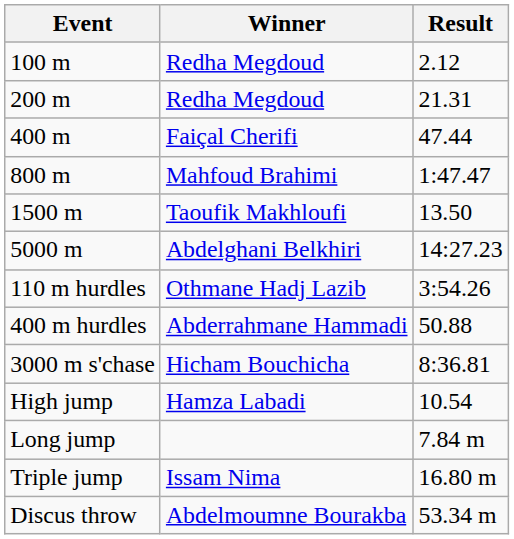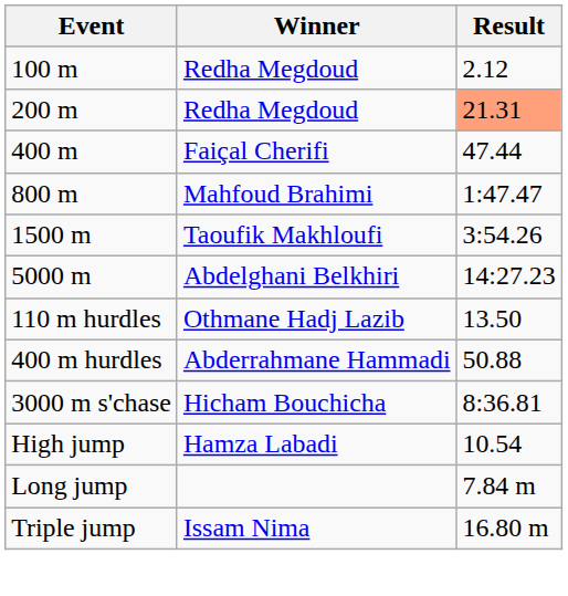 <table class="wikitable">
 <tr>
 <th>Event</th>
 <th>Winner</th>
 <th>Result</th>
 </tr>
 <tr>
 <td>100 m</td>
 <td><a href='#'>Redha Megdoud</a></td>
 <td>2.12</td>
 </tr>
 <tr>
 <td>200 m</td>
 <td><a href='#'>Redha Megdoud</a></td>
-<td>21.31</td>
+<td style="background: lightsalmon;">21.31</td>
 </tr>
 <tr>
 <td>400 m</td>
 <td><a href='#'>Faiçal Cherifi</a></td>
 <td>47.44</td>
 </tr>
 <tr>
 <td>800 m</td>
 <td><a href='#'>Mahfoud Brahimi</a></td>
 <td>1:47.47</td>
 </tr>
 <tr>
 <td>1500 m</td>
 <td><a href='#'>Taoufik Makhloufi</a></td>
-<td>13.50</td>
+<td>3:54.26</td>
 </tr>
 <tr>
 <td>5000 m</td>
 <td><a href='#'>Abdelghani Belkhiri</a></td>
 <td>14:27.23</td>
 </tr>
 <tr>
 <td>110 m hurdles</td>
 <td><a href='#'>Othmane Hadj Lazib</a></td>
-<td>3:54.26</td>
+<td>13.50</td>
 </tr>
 <tr>
 <td>400 m hurdles</td>
 <td><a href='#'>Abderrahmane Hammadi</a></td>
 <td>50.88</td>
 </tr>
 <tr>
 <td>3000 m s'chase</td>
 <td><a href='#'>Hicham Bouchicha</a></td>
 <td>8:36.81</td>
 </tr>
 <tr>
 <td>High jump</td>
 <td><a href='#'>Hamza Labadi</a></td>
 <td>10.54</td>
 </tr>
 <tr>
 <td>Long jump</td>
 <td></td>
 <td>7.84 m </td>
 </tr>
 <tr>
 <td>Triple jump</td>
 <td><a href='#'>Issam Nima</a></td>
 <td>16.80 m</td>
 </tr>
-<tr>
-<td>Discus throw</td>
-<td><a href='#'>Abdelmoumne Bourakba</a></td>
-<td>53.34 m</td>
-</tr>
 </table>
